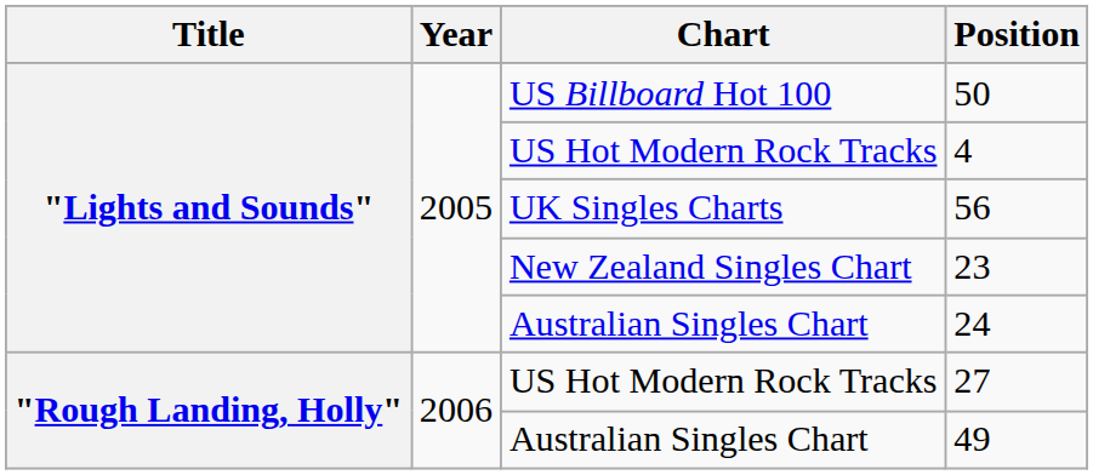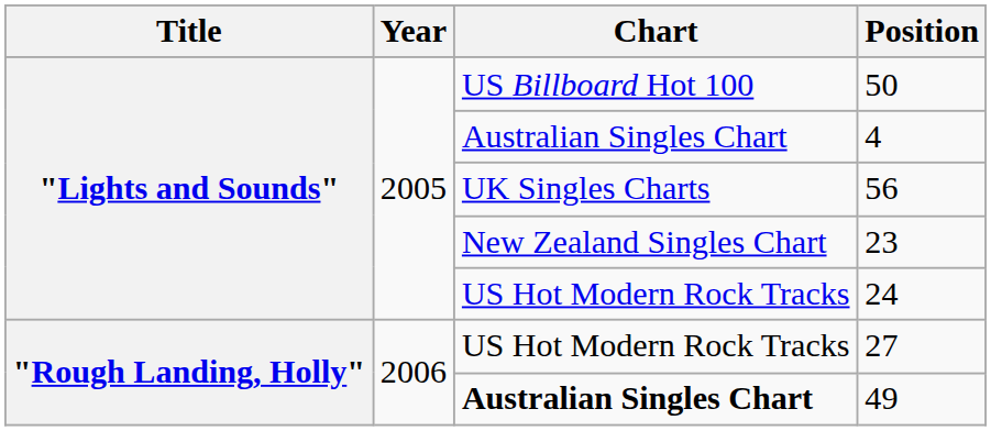 <table class="wikitable plainrowheaders">
 <tr>
 <th>Title</th>
 <th>Year</th>
 <th>Chart</th>
 <th>Position</th>
 </tr>
 <tr>
 <th scope="row" rowspan="5">"<a href='#'>Lights and Sounds</a>"</th>
 <td rowspan="5">2005</td>
 <td><a href='#'>US <em>Billboard</em> Hot 100</a></td>
 <td align="left">50</td>
 </tr>
 <tr>
-<td><a href='#'>US Hot Modern Rock Tracks</a></td>
+<td><a href='#'>Australian Singles Chart</a></td>
 <td align="left">4</td>
 </tr>
 <tr>
 <td><a href='#'>UK Singles Charts</a></td>
 <td align="left">56</td>
 </tr>
 <tr>
 <td><a href='#'>New Zealand Singles Chart</a></td>
 <td align="left">23</td>
 </tr>
 <tr>
-<td><a href='#'>Australian Singles Chart</a></td>
+<td><a href='#'>US Hot Modern Rock Tracks</a></td>
 <td align="left">24</td>
 </tr>
 <tr>
 <th scope="row" rowspan="2">"<a href='#'>Rough Landing, Holly</a>"</th>
 <td rowspan="2">2006</td>
 <td>US Hot Modern Rock Tracks</td>
 <td align="left">27</td>
 </tr>
 <tr>
-<td>Australian Singles Chart</td>
+<td><strong>Australian Singles Chart</strong></td>
 <td align="left">49</td>
 </tr>
 </table>
